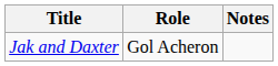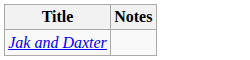 <table class="wikitable sortable plainrowheaders">
 <tr>
 <th>Title</th>
-<th>Role</th>
 <th class="unsortable">Notes</th>
 </tr>
 <tr>
 <td><em><a href='#'>Jak and Daxter</a></em></td>
-<td>Gol Acheron</td>
 <td></td>
 </tr>
 </table>
